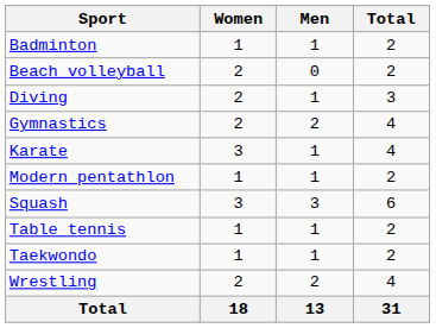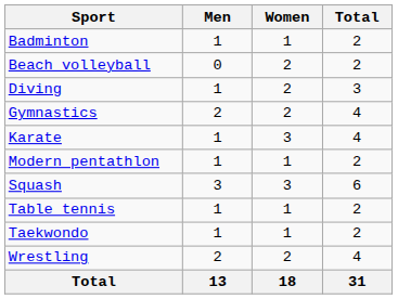 <table class="wikitable sortable" style="text-align:center;">
 <tr>
 <th width=150>Sport</th>
+<th width=55>Men</th>
 <th width=55>Women</th>
-<th width=55>Men</th>
 <th width=55>Total</th>
 </tr>
 <tr>
 <td align=left><a href='#'>Badminton</a></td>
 <td>1</td>
 <td>1</td>
 <td>2</td>
 </tr>
 <tr>
 <td align=left><a href='#'>Beach volleyball</a></td>
+<td>0</td>
 <td>2</td>
-<td>0</td>
 <td>2</td>
 </tr>
 <tr>
 <td align=left><a href='#'>Diving</a></td>
+<td>1</td>
 <td>2</td>
-<td>1</td>
 <td>3</td>
 </tr>
 <tr>
 <td align=left><a href='#'>Gymnastics</a></td>
 <td>2</td>
 <td>2</td>
 <td>4</td>
 </tr>
 <tr>
 <td align=left><a href='#'>Karate</a></td>
+<td>1</td>
 <td>3</td>
-<td>1</td>
 <td>4</td>
 </tr>
 <tr>
 <td align=left><a href='#'>Modern pentathlon</a></td>
 <td>1</td>
 <td>1</td>
 <td>2</td>
 </tr>
 <tr>
 <td align=left><a href='#'>Squash</a></td>
 <td>3</td>
 <td>3</td>
 <td>6</td>
 </tr>
 <tr>
 <td align=left><a href='#'>Table tennis</a></td>
 <td>1</td>
 <td>1</td>
 <td>2</td>
 </tr>
 <tr>
 <td align=left><a href='#'>Taekwondo</a></td>
 <td>1</td>
 <td>1</td>
 <td>2</td>
 </tr>
 <tr>
 <td align=left><a href='#'>Wrestling</a></td>
 <td>2</td>
 <td>2</td>
 <td>4</td>
 </tr>
 <tr>
 <th>Total</th>
+<th>13</th>
 <th>18</th>
-<th>13</th>
 <th>31</th>
 </tr>
 </table>
